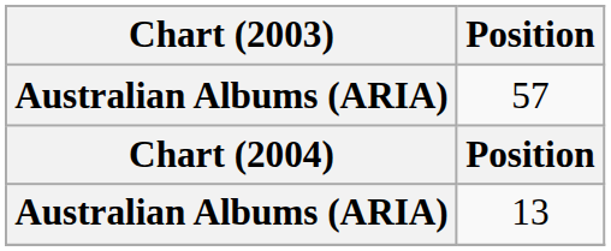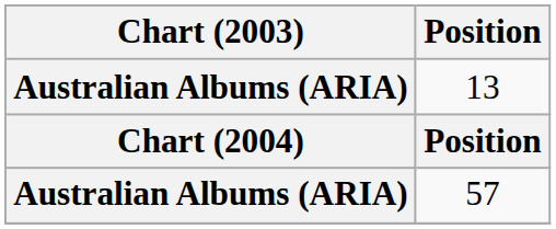 <table class="wikitable sortable plainrowheaders" style="text-align:center">
 <tr>
 <th scope="col">Chart (2003)</th>
 <th scope="col">Position</th>
 </tr>
 <tr>
 <th scope="row">Australian Albums (ARIA)</th>
-<td>57</td>
+<td>13</td>
 </tr>
 <tr>
 <th scope="col">Chart (2004)</th>
 <th scope="col">Position</th>
 </tr>
 <tr>
 <th scope="row">Australian Albums (ARIA)</th>
-<td>13</td>
+<td>57</td>
 </tr>
 <tr>
 </tr>
 </table>
